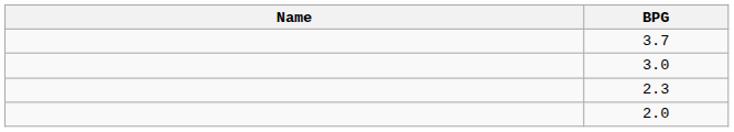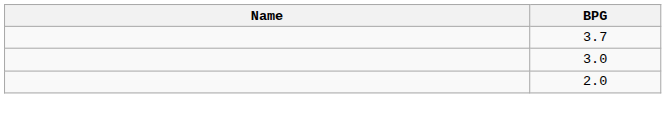 <table class=wikitable width="50%">
 <tr>
 <th width="80%">Name</th>
 <th width="20%">BPG</th>
 </tr>
 <tr>
 <td></td>
 <td align=center>3.7</td>
 </tr>
 <tr>
 <td></td>
 <td align=center>3.0</td>
 </tr>
 <tr>
 <td></td>
-<td align=center>2.3</td>
-</tr>
-<tr>
-<td></td>
 <td align=center>2.0</td>
 </tr>
 </table>
